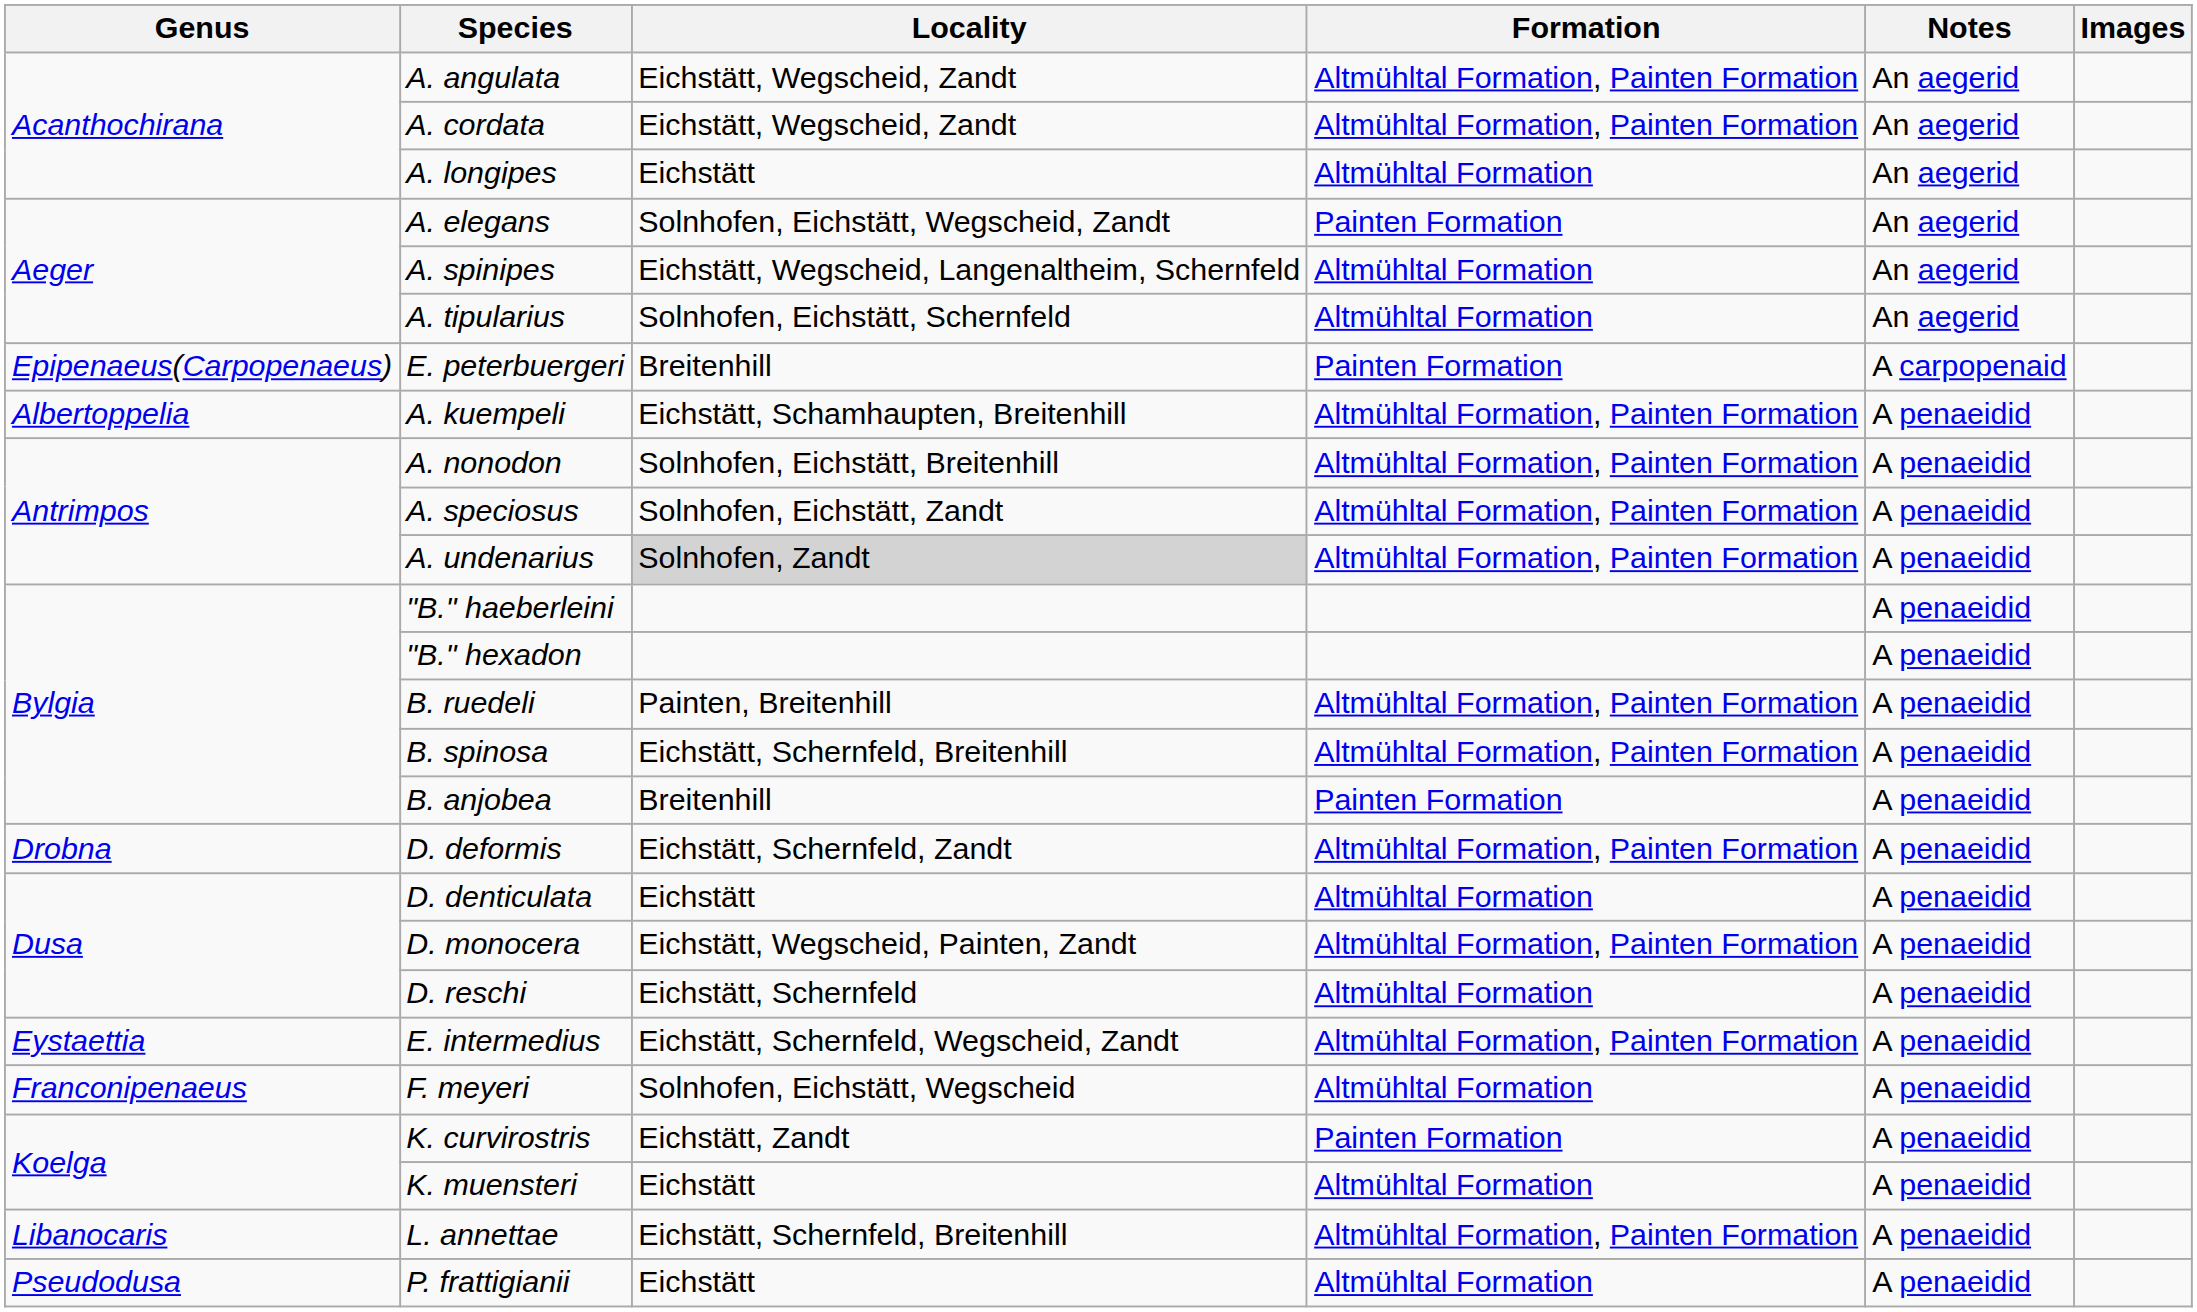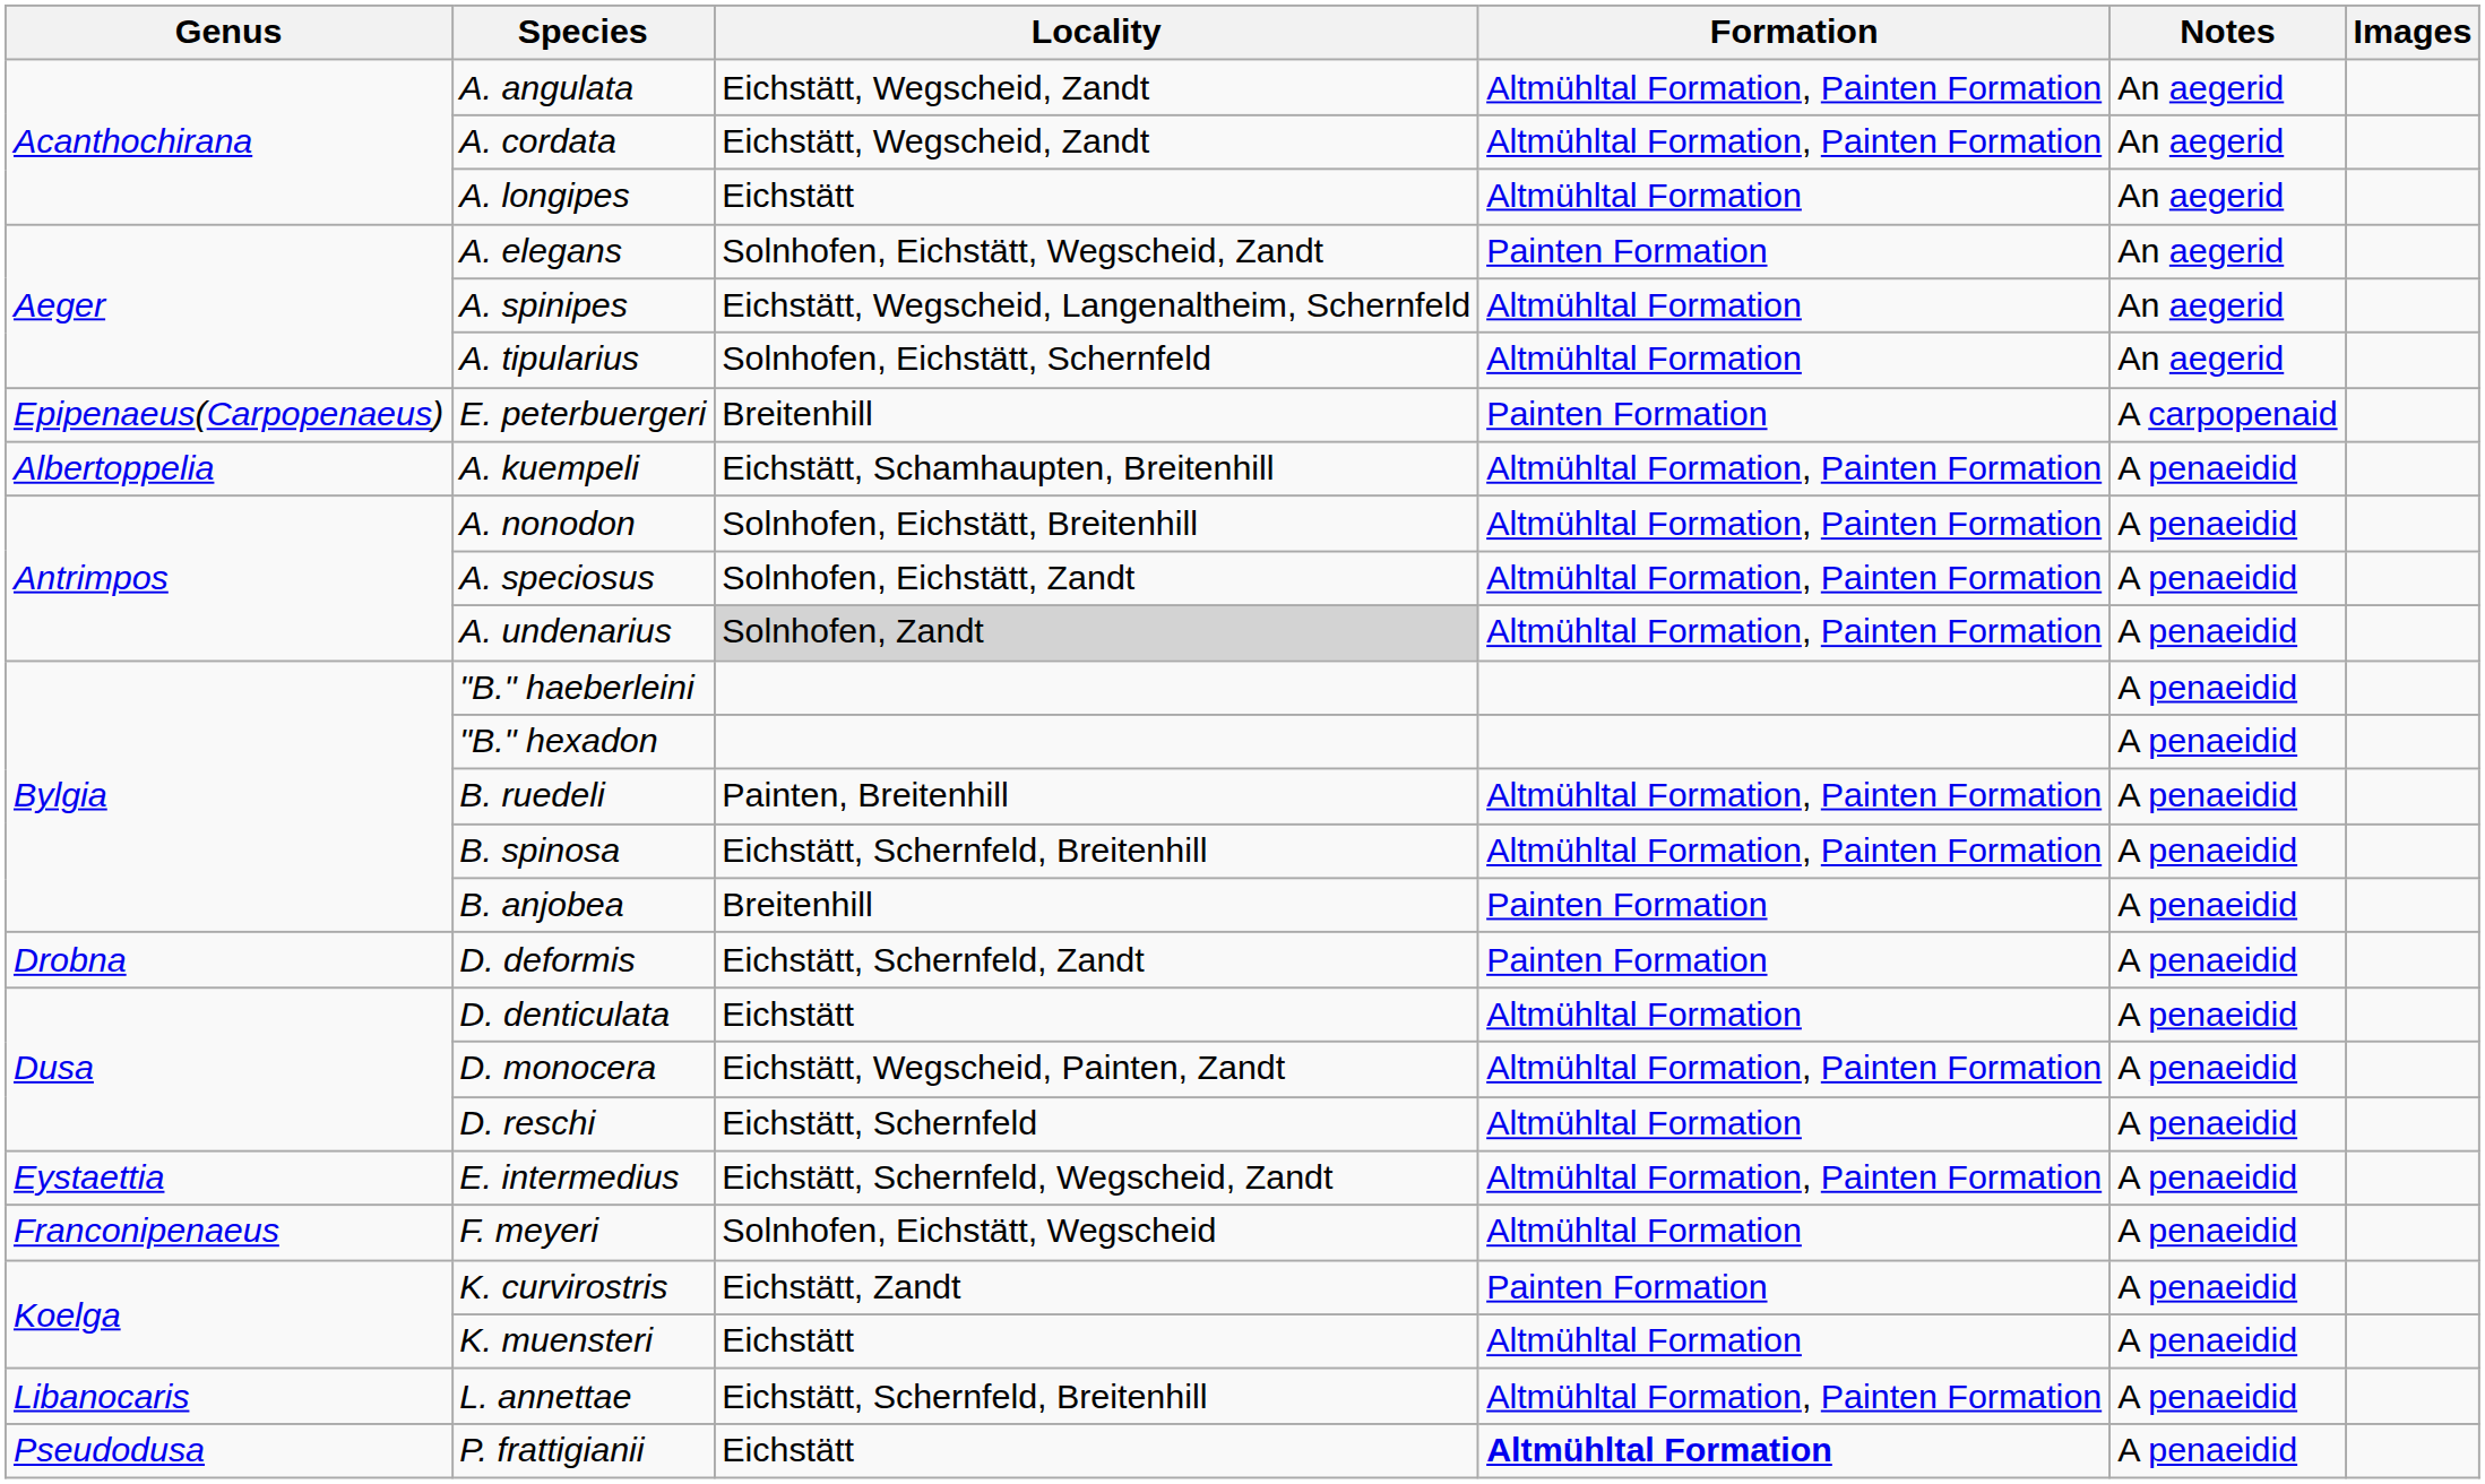 <table class="wikitable">
 <tr>
 <th>Genus</th>
 <th>Species</th>
 <th>Locality</th>
 <th>Formation</th>
 <th>Notes</th>
 <th>Images</th>
 </tr>
 <tr>
 <td rowspan="3"><em><a href='#'>Acanthochirana</a></em></td>
 <td><em>A. angulata</em></td>
 <td>Eichstätt, Wegscheid, Zandt</td>
 <td><a href='#'>Altmühltal Formation</a>, <a href='#'>Painten Formation</a></td>
 <td>An <a href='#'>aegerid</a></td>
 <td></td>
 </tr>
 <tr>
 <td><em>A. cordata</em></td>
 <td>Eichstätt, Wegscheid, Zandt</td>
 <td><a href='#'>Altmühltal Formation</a>, <a href='#'>Painten Formation</a></td>
 <td>An <a href='#'>aegerid</a></td>
 <td></td>
 </tr>
 <tr>
 <td><em>A. longipes</em></td>
 <td>Eichstätt</td>
 <td><a href='#'>Altmühltal Formation</a></td>
 <td>An <a href='#'>aegerid</a></td>
 <td></td>
 </tr>
 <tr>
 <td rowspan="3"><em><a href='#'>Aeger</a></em></td>
 <td><em>A. elegans</em></td>
 <td>Solnhofen, Eichstätt, Wegscheid, Zandt</td>
 <td><a href='#'>Painten Formation</a></td>
 <td>An <a href='#'>aegerid</a></td>
 <td></td>
 </tr>
 <tr>
 <td><em>A. spinipes</em></td>
 <td>Eichstätt, Wegscheid, Langenaltheim, Schernfeld</td>
 <td><a href='#'>Altmühltal Formation</a></td>
 <td>An <a href='#'>aegerid</a></td>
 <td></td>
 </tr>
 <tr>
 <td><em>A. tipularius</em></td>
 <td>Solnhofen, Eichstätt, Schernfeld</td>
 <td><a href='#'>Altmühltal Formation</a></td>
 <td>An <a href='#'>aegerid</a></td>
 <td></td>
 </tr>
 <tr>
 <td><em><a href='#'>Epipenaeus</a>(<a href='#'>Carpopenaeus</a>)</em></td>
 <td><em>E. peterbuergeri</em></td>
 <td>Breitenhill</td>
 <td><a href='#'>Painten Formation</a></td>
 <td>A <a href='#'>carpopenaid</a></td>
 <td></td>
 </tr>
 <tr>
 <td><em><a href='#'>Albertoppelia</a></em></td>
 <td><em>A. kuempeli</em></td>
 <td>Eichstätt, Schamhaupten, Breitenhill</td>
 <td><a href='#'>Altmühltal Formation</a>, <a href='#'>Painten Formation</a></td>
 <td>A <a href='#'>penaeidid</a></td>
 <td></td>
 </tr>
 <tr>
 <td rowspan="3"><em><a href='#'>Antrimpos</a></em></td>
 <td><em>A. nonodon</em></td>
 <td>Solnhofen, Eichstätt, Breitenhill</td>
 <td><a href='#'>Altmühltal Formation</a>, <a href='#'>Painten Formation</a></td>
 <td>A <a href='#'>penaeidid</a></td>
 <td></td>
 </tr>
 <tr>
 <td><em>A. speciosus</em></td>
 <td>Solnhofen, Eichstätt, Zandt</td>
 <td><a href='#'>Altmühltal Formation</a>, <a href='#'>Painten Formation</a></td>
 <td>A <a href='#'>penaeidid</a></td>
 <td></td>
 </tr>
 <tr>
 <td><em>A. undenarius</em></td>
 <td style="background: lightgrey;">Solnhofen, Zandt</td>
 <td><a href='#'>Altmühltal Formation</a>, <a href='#'>Painten Formation</a></td>
 <td>A <a href='#'>penaeidid</a></td>
 <td></td>
 </tr>
 <tr>
 <td rowspan="5"><em><a href='#'>Bylgia</a></em></td>
 <td><em>"B." haeberleini</em></td>
 <td></td>
 <td></td>
 <td>A <a href='#'>penaeidid</a></td>
 <td></td>
 </tr>
 <tr>
 <td><em>"B." hexadon</em></td>
 <td></td>
 <td></td>
 <td>A <a href='#'>penaeidid</a></td>
 <td></td>
 </tr>
 <tr>
 <td><em>B. ruedeli</em></td>
 <td>Painten, Breitenhill</td>
 <td><a href='#'>Altmühltal Formation</a>, <a href='#'>Painten Formation</a></td>
 <td>A <a href='#'>penaeidid</a></td>
 <td></td>
 </tr>
 <tr>
 <td><em>B. spinosa</em></td>
 <td>Eichstätt, Schernfeld, Breitenhill</td>
 <td><a href='#'>Altmühltal Formation</a>, <a href='#'>Painten Formation</a></td>
 <td>A <a href='#'>penaeidid</a></td>
 <td></td>
 </tr>
 <tr>
 <td><em>B. anjobea</em></td>
 <td>Breitenhill</td>
 <td><a href='#'>Painten Formation</a></td>
 <td>A <a href='#'>penaeidid</a></td>
 <td></td>
 </tr>
 <tr>
 <td><em><a href='#'>Drobna</a></em></td>
 <td><em>D. deformis</em></td>
 <td>Eichstätt, Schernfeld, Zandt</td>
-<td><a href='#'>Altmühltal Formation</a>, <a href='#'>Painten Formation</a></td>
+<td><a href='#'>Painten Formation</a></td>
 <td>A <a href='#'>penaeidid</a></td>
 <td></td>
 </tr>
 <tr>
 <td rowspan="3"><em><a href='#'>Dusa</a></em></td>
 <td><em>D. denticulata</em></td>
 <td>Eichstätt</td>
 <td><a href='#'>Altmühltal Formation</a></td>
 <td>A <a href='#'>penaeidid</a></td>
 <td></td>
 </tr>
 <tr>
 <td><em>D. monocera</em></td>
 <td>Eichstätt, Wegscheid, Painten, Zandt</td>
 <td><a href='#'>Altmühltal Formation</a>, <a href='#'>Painten Formation</a></td>
 <td>A <a href='#'>penaeidid</a></td>
 <td></td>
 </tr>
 <tr>
 <td><em>D. reschi</em></td>
 <td>Eichstätt, Schernfeld</td>
 <td><a href='#'>Altmühltal Formation</a></td>
 <td>A <a href='#'>penaeidid</a></td>
 <td></td>
 </tr>
 <tr>
 <td><em><a href='#'>Eystaettia</a></em></td>
 <td><em>E. intermedius</em></td>
 <td>Eichstätt, Schernfeld, Wegscheid, Zandt</td>
 <td><a href='#'>Altmühltal Formation</a>, <a href='#'>Painten Formation</a></td>
 <td>A <a href='#'>penaeidid</a></td>
 <td></td>
 </tr>
 <tr>
 <td><em><a href='#'>Franconipenaeus</a></em></td>
 <td><em>F. meyeri</em></td>
 <td>Solnhofen, Eichstätt, Wegscheid</td>
 <td><a href='#'>Altmühltal Formation</a></td>
 <td>A <a href='#'>penaeidid</a></td>
 <td></td>
 </tr>
 <tr>
 <td rowspan="2"><em><a href='#'>Koelga</a></em></td>
 <td><em>K. curvirostris</em></td>
 <td>Eichstätt, Zandt</td>
 <td><a href='#'>Painten Formation</a></td>
 <td>A <a href='#'>penaeidid</a></td>
 <td></td>
 </tr>
 <tr>
 <td><em>K. muensteri</em></td>
 <td>Eichstätt</td>
 <td><a href='#'>Altmühltal Formation</a></td>
 <td>A <a href='#'>penaeidid</a></td>
 <td></td>
 </tr>
 <tr>
 <td><em><a href='#'>Libanocaris</a></em></td>
 <td><em>L. annettae</em></td>
 <td>Eichstätt, Schernfeld, Breitenhill</td>
 <td><a href='#'>Altmühltal Formation</a>, <a href='#'>Painten Formation</a></td>
 <td>A <a href='#'>penaeidid</a></td>
 <td></td>
 </tr>
 <tr>
 <td><em><a href='#'>Pseudodusa</a></em></td>
 <td><em>P. frattigianii</em></td>
 <td>Eichstätt</td>
-<td><a href='#'>Altmühltal Formation</a></td>
+<td><strong><a href='#'>Altmühltal Formation</a></strong></td>
 <td>A <a href='#'>penaeidid</a></td>
 <td></td>
 </tr>
 </table>
